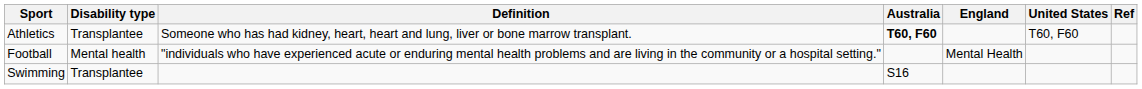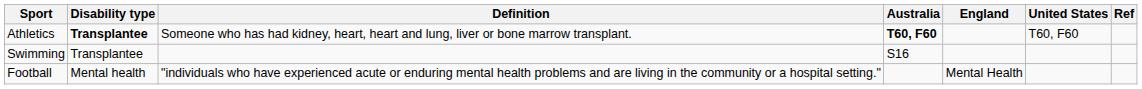 <table class="wikitable">
 <tr>
 <th>Sport</th>
 <th>Disability type</th>
 <th>Definition</th>
 <th>Australia</th>
 <th>England</th>
 <th>United States</th>
 <th>Ref</th>
 </tr>
 <tr>
 <td>Athletics</td>
-<td>Transplantee</td>
+<td><strong>Transplantee</strong></td>
 <td>Someone who has had kidney, heart, heart and lung, liver or bone marrow transplant.</td>
 <td><strong>T60, F60</strong></td>
 <td></td>
 <td>T60, F60</td>
+<td></td>
+</tr>
+<tr>
+<td>Swimming</td>
+<td>Transplantee</td>
+<td></td>
+<td>S16</td>
+<td></td>
+<td></td>
 <td></td>
 </tr>
 <tr>
 <td>Football</td>
 <td>Mental health</td>
 <td>"individuals who have experienced acute or enduring mental health problems and are living in the community or a hospital setting."</td>
 <td></td>
 <td>Mental Health</td>
 <td></td>
 <td></td>
 </tr>
-<tr>
-<td>Swimming</td>
-<td>Transplantee</td>
-<td></td>
-<td>S16</td>
-<td></td>
-<td></td>
-<td></td>
-</tr>
 </table>
